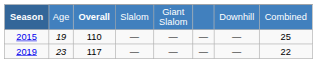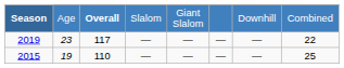 <table class="wikitable"  style="font-size:95%; text-align:center; border:gray solid 1px; width:40%;">
 <tr style="background:#369; color:white;">
 <td rowspan="2" style="width:6%;"><strong>Season</strong></td>
 </tr>
 <tr style="background:#4180be; color:white;">
 <td style="width:3%;">Age</td>
 <td style="width:5%;"><strong>Overall</strong></td>
 <td style="width:5%;">Slalom</td>
 <td style="width:5%;">Giant<br>Slalom</td>
 <td style="width:5%;"></td>
 <td style="width:5%;">Downhill</td>
 <td style="width:5%;">Combined</td>
 </tr>
 <tr>
+<td><a href='#'>2019</a></td>
+<td><em>23</em></td>
+<td>117</td>
+<td>—</td>
+<td>—</td>
+<td>—</td>
+<td>—</td>
+<td>22</td>
+</tr>
+<tr>
 <td><a href='#'>2015</a></td>
 <td><em>19</em></td>
 <td>110</td>
 <td>—</td>
 <td>—</td>
 <td>—</td>
 <td>—</td>
 <td>25</td>
 </tr>
-<tr>
-<td><a href='#'>2019</a></td>
-<td><em>23</em></td>
-<td>117</td>
-<td>—</td>
-<td>—</td>
-<td>—</td>
-<td>—</td>
-<td>22</td>
-</tr>
 </table>
